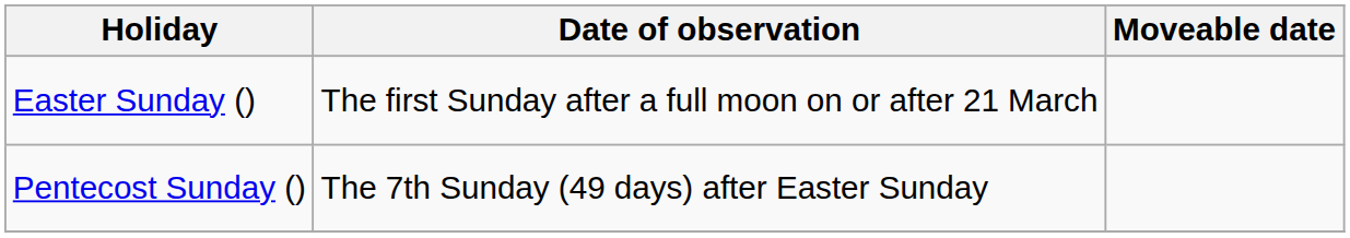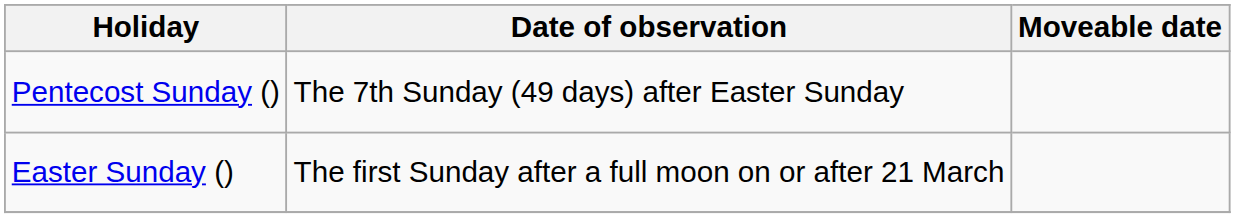 <table class="wikitable sortable">
 <tr>
 <th>Holiday</th>
 <th>Date of observation</th>
 <th>Moveable date</th>
 </tr>
 <tr>
+<td><a href='#'>Pentecost Sunday</a> ()</td>
+<td>The 7th Sunday (49 days) after Easter Sunday</td>
+<td> <br><strong></strong><br></td>
+</tr>
+<tr>
 <td><a href='#'>Easter Sunday</a> ()</td>
 <td>The first Sunday after a full moon on or after 21 March</td>
 <td> <br><strong></strong><br></td>
 </tr>
 <tr>
-<td><a href='#'>Pentecost Sunday</a> ()</td>
-<td>The 7th Sunday (49 days) after Easter Sunday</td>
-<td> <br><strong></strong><br></td>
-</tr>
-<tr>
 </tr>
 </table>
